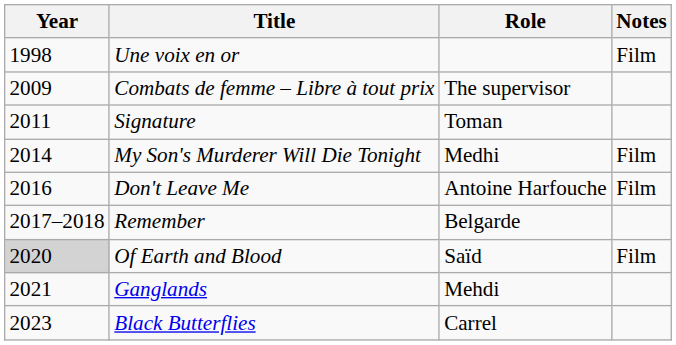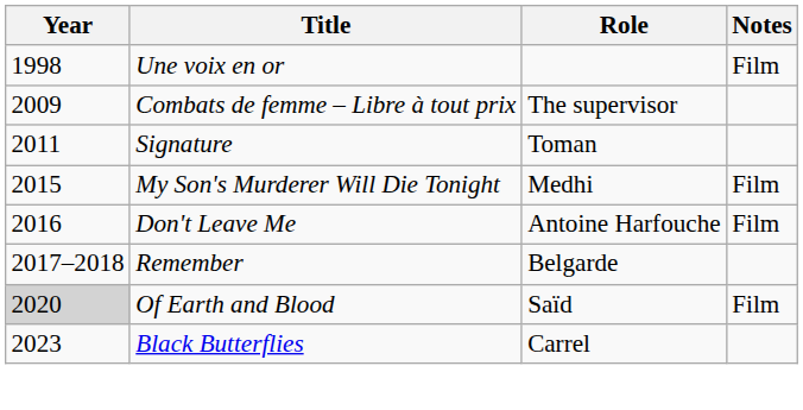 <table class="wikitable sortable">
 <tr>
 <th>Year</th>
 <th>Title</th>
 <th>Role</th>
 <th class="unsortable">Notes</th>
 </tr>
 <tr>
 <td>1998</td>
 <td><em>Une voix en or</em></td>
 <td></td>
 <td>Film</td>
 </tr>
 <tr>
 <td>2009</td>
 <td><em>Combats de femme – Libre à tout prix</em></td>
 <td>The supervisor</td>
 <td></td>
 </tr>
 <tr>
 <td>2011</td>
 <td><em>Signature</em></td>
 <td>Toman</td>
 <td></td>
 </tr>
 <tr>
-<td>2014</td>
+<td>2015</td>
 <td><em>My Son's Murderer Will Die Tonight</em></td>
 <td>Medhi</td>
 <td>Film</td>
 </tr>
 <tr>
 <td>2016</td>
 <td><em>Don't Leave Me</em></td>
 <td>Antoine Harfouche</td>
 <td>Film</td>
 </tr>
 <tr>
 <td>2017–2018</td>
 <td><em>Remember</em></td>
 <td>Belgarde</td>
 <td></td>
 </tr>
 <tr>
 <td style="background: lightgrey;">2020</td>
 <td><em>Of Earth and Blood</em></td>
 <td>Saïd</td>
 <td>Film</td>
 </tr>
 <tr>
-<td>2021</td>
-<td><em><a href='#'>Ganglands</a></em></td>
-<td>Mehdi</td>
-<td></td>
-</tr>
-<tr>
 <td>2023</td>
 <td><em><a href='#'>Black Butterflies</a></em></td>
 <td>Carrel</td>
 </tr>
 </table>
